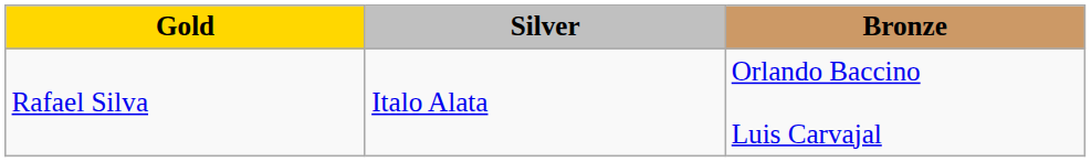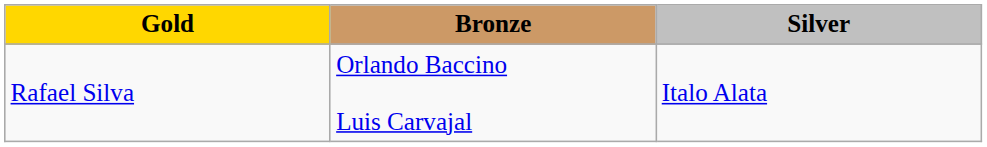 <table class="wikitable" style="text-align:left">
 <tr align="center">
 <td width=200 bgcolor=gold><strong>Gold</strong></td>
+<td width=200 bgcolor=CC9966><strong>Bronze</strong></td>
 <td width=200 bgcolor=silver><strong>Silver</strong></td>
-<td width=200 bgcolor=CC9966><strong>Bronze</strong></td>
 </tr>
 <tr>
 <td><a href='#'>Rafael Silva</a><br></td>
+<td><a href='#'>Orlando Baccino</a><br><br><a href='#'>Luis Carvajal</a><br></td>
 <td><a href='#'>Italo Alata</a><br></td>
-<td><a href='#'>Orlando Baccino</a><br><br><a href='#'>Luis Carvajal</a><br></td>
 </tr>
 </table>
